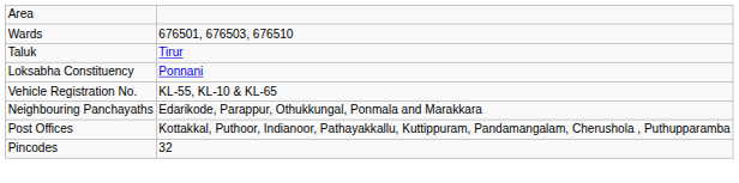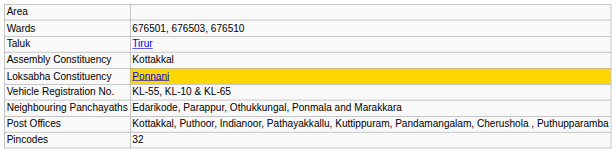 <table class="wikitable">
 <tr>
 <td>Area</td>
 <td></td>
 </tr>
 <tr>
 <td>Wards</td>
 <td>676501, 676503, 676510</td>
 </tr>
 <tr>
 <td>Taluk</td>
 <td><a href='#'>Tirur</a></td>
 </tr>
 <tr>
+<td>Assembly Constituency</td>
+<td>Kottakkal</td>
+</tr>
+<tr>
 <td>Loksabha Constituency</td>
-<td><a href='#'>Ponnani</a></td>
+<td style="background: gold;"><a href='#'>Ponnani</a></td>
 </tr>
 <tr>
 <td>Vehicle Registration No.</td>
 <td>KL-55, KL-10 & KL-65</td>
 </tr>
 <tr>
 <td>Neighbouring Panchayaths</td>
 <td>Edarikode, Parappur, Othukkungal, Ponmala and Marakkara</td>
 </tr>
 <tr>
 <td>Post Offices</td>
 <td>Kottakkal, Puthoor, Indianoor, Pathayakkallu, Kuttippuram, Pandamangalam, Cherushola , Puthupparamba</td>
 </tr>
 <tr>
 <td>Pincodes</td>
 <td>32</td>
 </tr>
 </table>
